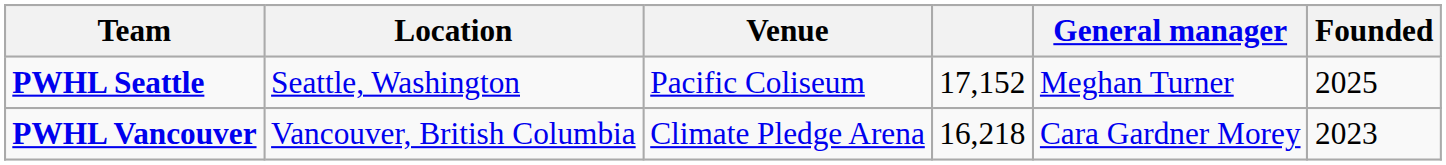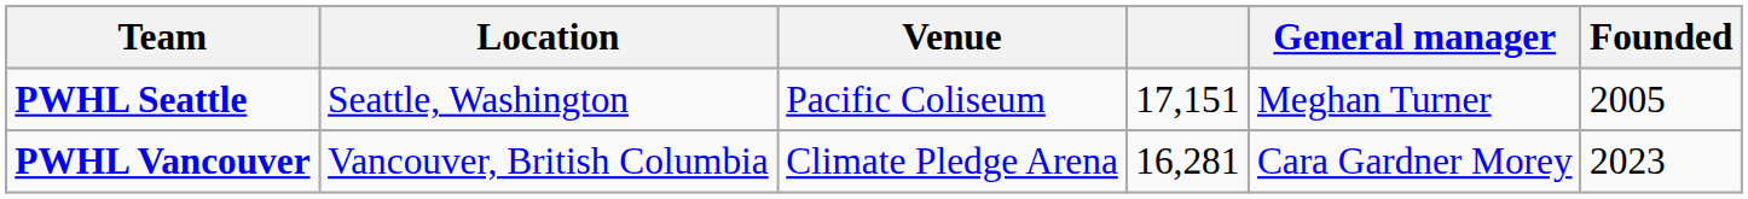 <table class="wikitable sortable plainrowheaders" style="font-size:95%">
 <tr>
 <th scope="col">Team</th>
 <th scope="col" class="unsortable">Location</th>
 <th scope="col" class="unsortable">Venue</th>
 <th scope="col"></th>
 <th><a href='#'>General manager</a></th>
 <th scope="col">Founded</th>
 </tr>
 <tr>
 <td scope="row"><strong><a href='#'>PWHL Seattle</a></strong></td>
 <td><a href='#'>Seattle, Washington</a></td>
 <td><a href='#'>Pacific Coliseum</a></td>
-<td>17,152</td>
+<td>17,151</td>
 <td><a href='#'>Meghan Turner</a></td>
-<td>2025</td>
+<td>2005</td>
 </tr>
 <tr>
 <td scope="row"><strong><a href='#'>PWHL Vancouver</a></strong></td>
 <td><a href='#'>Vancouver, British Columbia</a></td>
 <td><a href='#'>Climate Pledge Arena</a></td>
-<td>16,218</td>
+<td>16,281</td>
 <td><a href='#'>Cara Gardner Morey</a></td>
 <td>2023</td>
 </tr>
 </table>
